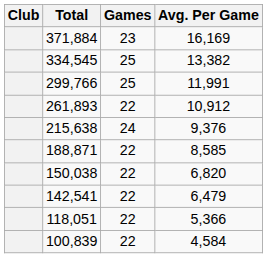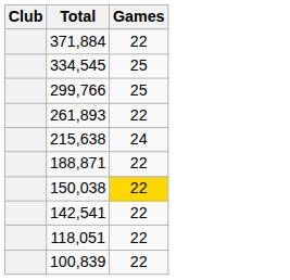 <table class="wikitable plainrowheaders sortable" style="text-align:center;">
 <tr>
 <th>Club</th>
 <th>Total</th>
 <th>Games</th>
-<th>Avg. Per Game</th>
 </tr>
 <tr>
 <th scope="row"></th>
 <td>371,884</td>
-<td>23</td>
-<td>16,169</td>
+<td>22</td>
 </tr>
 <tr>
 <th scope="row"></th>
 <td>334,545</td>
 <td>25</td>
-<td>13,382</td>
 </tr>
 <tr>
 <th scope="row"></th>
 <td>299,766</td>
 <td>25</td>
-<td>11,991</td>
 </tr>
 <tr>
 <th scope="row"></th>
 <td>261,893</td>
 <td>22</td>
-<td>10,912</td>
 </tr>
 <tr>
 <th scope="row"></th>
 <td>215,638</td>
 <td>24</td>
-<td>9,376</td>
 </tr>
 <tr>
 <th scope="row"></th>
 <td>188,871</td>
 <td>22</td>
-<td>8,585</td>
 </tr>
 <tr>
 <th scope="row"></th>
 <td>150,038</td>
-<td>22</td>
-<td>6,820</td>
+<td style="background: gold;">22</td>
 </tr>
 <tr>
 <th scope="row"></th>
 <td>142,541</td>
 <td>22</td>
-<td>6,479</td>
 </tr>
 <tr>
 <th scope="row"></th>
 <td>118,051</td>
 <td>22</td>
-<td>5,366</td>
 </tr>
 <tr>
 <th scope="row"></th>
 <td>100,839</td>
 <td>22</td>
-<td>4,584</td>
 </tr>
 </table>
